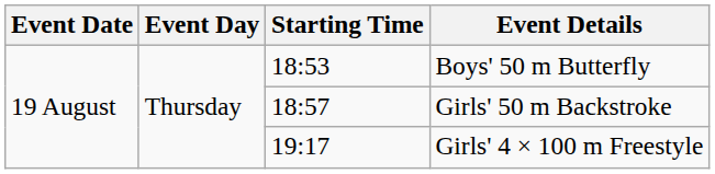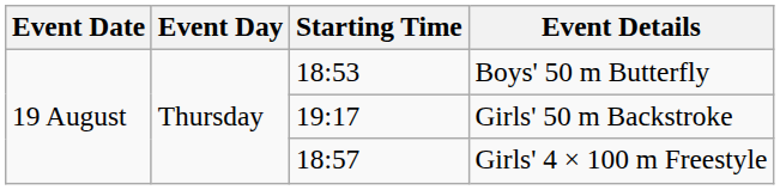 <table class="wikitable">
 <tr>
 <th>Event Date</th>
 <th>Event Day</th>
 <th>Starting Time</th>
 <th>Event Details</th>
 </tr>
 <tr>
 <td rowspan=3>19 August</td>
 <td rowspan=3>Thursday</td>
 <td>18:53</td>
 <td>Boys' 50 m Butterfly</td>
 </tr>
 <tr>
-<td>18:57</td>
+<td>19:17</td>
 <td>Girls' 50 m Backstroke</td>
 </tr>
 <tr>
-<td>19:17</td>
+<td>18:57</td>
 <td>Girls' 4 × 100 m Freestyle</td>
 </tr>
 </table>
